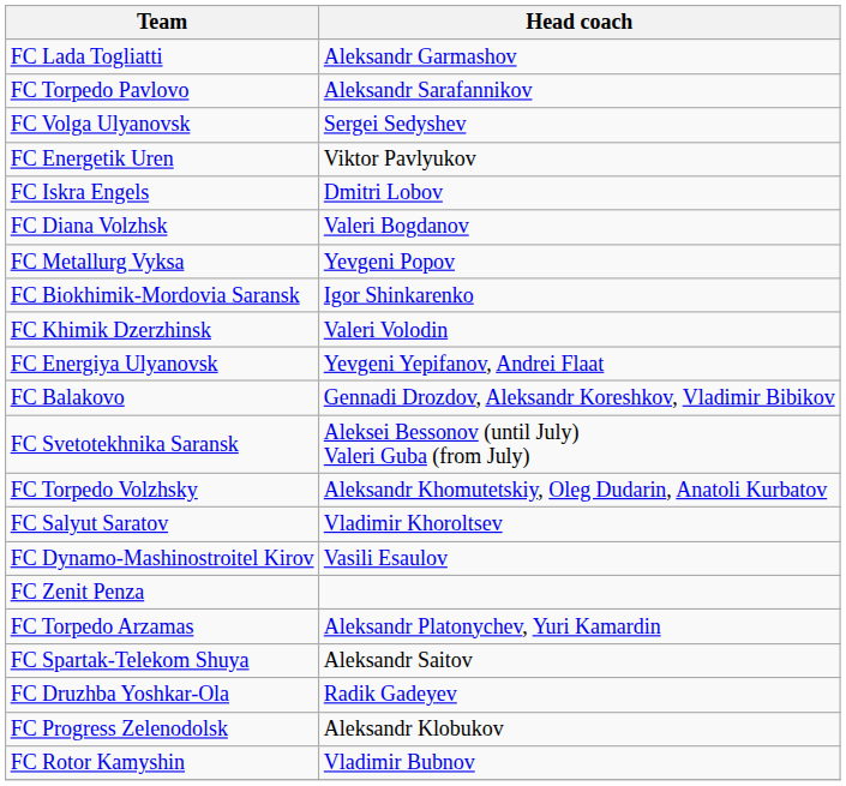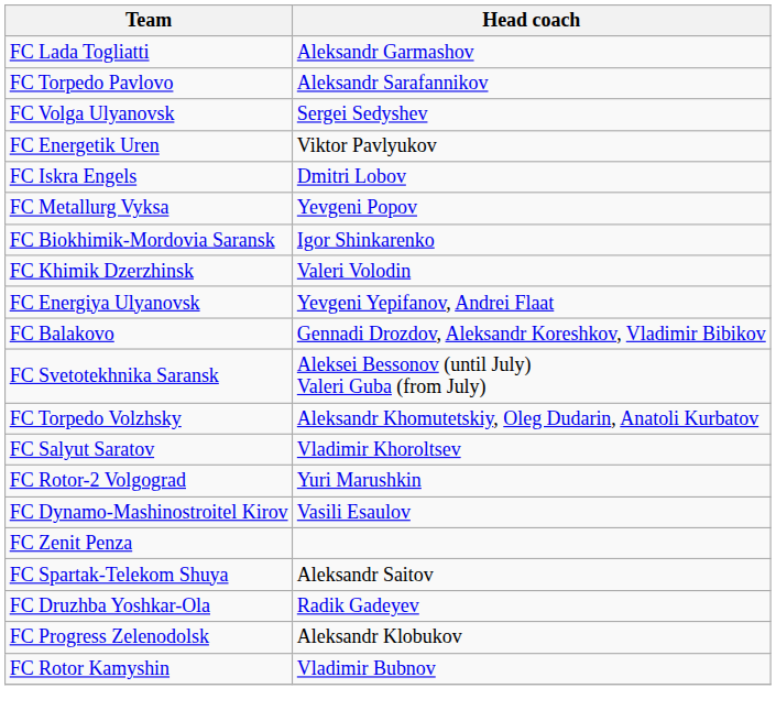 <table class="wikitable">
 <tr>
 <th>Team</th>
 <th>Head coach</th>
 </tr>
 <tr>
 <td><a href='#'>FC Lada Togliatti</a></td>
 <td><a href='#'>Aleksandr Garmashov</a></td>
 </tr>
 <tr>
 <td><a href='#'>FC Torpedo Pavlovo</a></td>
 <td><a href='#'>Aleksandr Sarafannikov</a></td>
 </tr>
 <tr>
 <td><a href='#'>FC Volga Ulyanovsk</a></td>
 <td><a href='#'>Sergei Sedyshev</a></td>
 </tr>
 <tr>
 <td><a href='#'>FC Energetik Uren</a></td>
 <td>Viktor Pavlyukov</td>
 </tr>
 <tr>
 <td><a href='#'>FC Iskra Engels</a></td>
 <td><a href='#'>Dmitri Lobov</a></td>
-</tr>
-<tr>
-<td><a href='#'>FC Diana Volzhsk</a></td>
-<td><a href='#'>Valeri Bogdanov</a></td>
 </tr>
 <tr>
 <td><a href='#'>FC Metallurg Vyksa</a></td>
 <td><a href='#'>Yevgeni Popov</a></td>
 </tr>
 <tr>
 <td><a href='#'>FC Biokhimik-Mordovia Saransk</a></td>
 <td><a href='#'>Igor Shinkarenko</a></td>
 </tr>
 <tr>
 <td><a href='#'>FC Khimik Dzerzhinsk</a></td>
 <td><a href='#'>Valeri Volodin</a></td>
 </tr>
 <tr>
 <td><a href='#'>FC Energiya Ulyanovsk</a></td>
 <td><a href='#'>Yevgeni Yepifanov</a>, <a href='#'>Andrei Flaat</a></td>
 </tr>
 <tr>
 <td><a href='#'>FC Balakovo</a></td>
 <td><a href='#'>Gennadi Drozdov</a>, <a href='#'>Aleksandr Koreshkov</a>, <a href='#'>Vladimir Bibikov</a></td>
 </tr>
 <tr>
 <td><a href='#'>FC Svetotekhnika Saransk</a></td>
 <td><a href='#'>Aleksei Bessonov</a> (until July)<br><a href='#'>Valeri Guba</a> (from July)</td>
 </tr>
 <tr>
 <td><a href='#'>FC Torpedo Volzhsky</a></td>
 <td><a href='#'>Aleksandr Khomutetskiy</a>, <a href='#'>Oleg Dudarin</a>, <a href='#'>Anatoli Kurbatov</a></td>
 </tr>
 <tr>
 <td><a href='#'>FC Salyut Saratov</a></td>
 <td><a href='#'>Vladimir Khoroltsev</a></td>
 </tr>
 <tr>
+<td><a href='#'>FC Rotor-2 Volgograd</a></td>
+<td><a href='#'>Yuri Marushkin</a></td>
+</tr>
+<tr>
 <td><a href='#'>FC Dynamo-Mashinostroitel Kirov</a></td>
 <td><a href='#'>Vasili Esaulov</a></td>
 </tr>
 <tr>
 <td><a href='#'>FC Zenit Penza</a></td>
 <td></td>
-</tr>
-<tr>
-<td><a href='#'>FC Torpedo Arzamas</a></td>
-<td><a href='#'>Aleksandr Platonychev</a>, <a href='#'>Yuri Kamardin</a></td>
 </tr>
 <tr>
 <td><a href='#'>FC Spartak-Telekom Shuya</a></td>
 <td>Aleksandr Saitov</td>
 </tr>
 <tr>
 <td><a href='#'>FC Druzhba Yoshkar-Ola</a></td>
 <td><a href='#'>Radik Gadeyev</a></td>
 </tr>
 <tr>
 <td><a href='#'>FC Progress Zelenodolsk</a></td>
 <td>Aleksandr Klobukov</td>
 </tr>
 <tr>
 <td><a href='#'>FC Rotor Kamyshin</a></td>
 <td><a href='#'>Vladimir Bubnov</a></td>
 </tr>
 <tr>
 </tr>
 </table>
